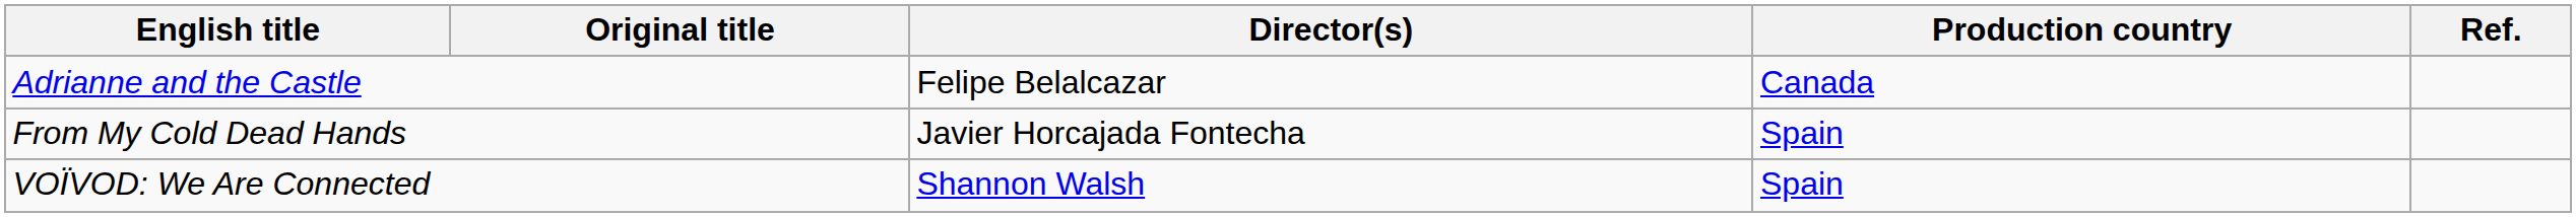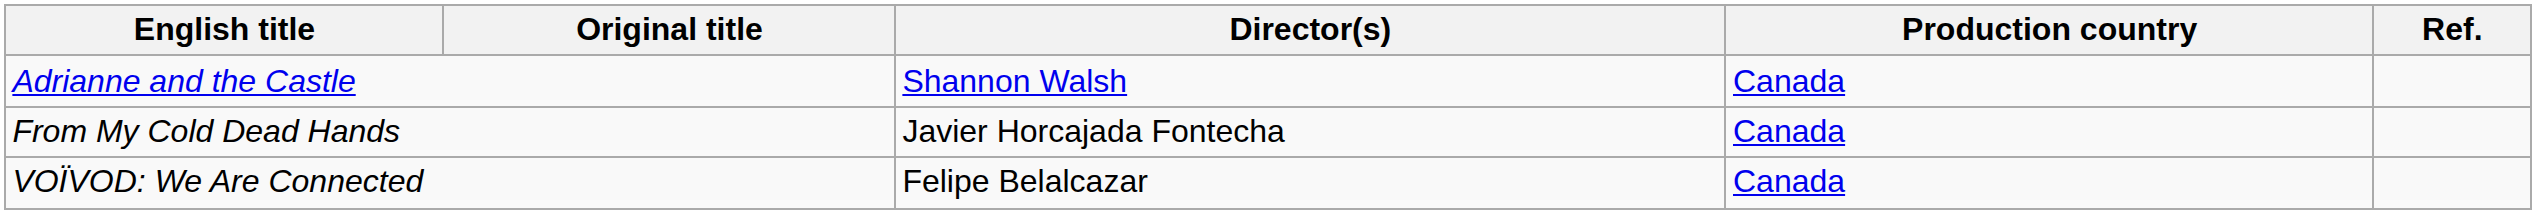 <table class="wikitable" width=100%>
 <tr>
 <th scope="col">English title</th>
 <th scope="col">Original title</th>
 <th scope="col">Director(s)</th>
 <th scope="col">Production country</th>
 <th scope="col">Ref.</th>
 </tr>
 <tr>
 <td colspan="2"><em><a href='#'>Adrianne and the Castle</a></em></td>
-<td>Felipe Belalcazar</td>
+<td><a href='#'>Shannon Walsh</a></td>
 <td><a href='#'>Canada</a></td>
 <td align="center"></td>
 </tr>
 <tr>
 <td colspan="2"><em>From My Cold Dead Hands</em></td>
 <td>Javier Horcajada Fontecha</td>
-<td><a href='#'>Spain</a></td>
+<td><a href='#'>Canada</a></td>
 <td align="center"></td>
 </tr>
 <tr>
 <td colspan="2"><em>VOÏVOD: We Are Connected</em></td>
-<td><a href='#'>Shannon Walsh</a></td>
-<td><a href='#'>Spain</a></td>
+<td>Felipe Belalcazar</td>
+<td><a href='#'>Canada</a></td>
 <td align="center"></td>
 </tr>
 </table>
